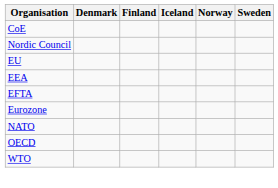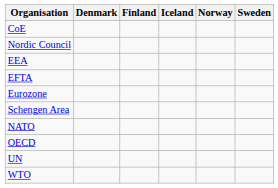 <table class="wikitable" style="float: right;">
 <tr>
 <th>Organisation</th>
 <th>Denmark</th>
 <th>Finland</th>
 <th>Iceland</th>
 <th>Norway</th>
 <th>Sweden</th>
 </tr>
 <tr>
 <td><a href='#'>CoE</a></td>
 <td></td>
 <td></td>
 <td></td>
 <td></td>
 <td></td>
 </tr>
 <tr>
 <td><a href='#'>Nordic Council</a></td>
-<td></td>
-<td></td>
-<td></td>
-<td></td>
-<td></td>
-</tr>
-<tr>
-<td><a href='#'>EU</a></td>
 <td></td>
 <td></td>
 <td></td>
 <td></td>
 <td></td>
 </tr>
 <tr>
 <td><a href='#'>EEA</a></td>
 <td></td>
 <td></td>
 <td></td>
 <td></td>
 <td></td>
 </tr>
 <tr>
 <td><a href='#'>EFTA</a></td>
 <td></td>
 <td></td>
 <td></td>
 <td></td>
 <td></td>
 </tr>
 <tr>
 <td><a href='#'>Eurozone</a></td>
 <td></td>
 <td></td>
 <td></td>
 <td></td>
 <td></td>
 </tr>
 <tr>
+<td><a href='#'>Schengen Area</a></td>
+<td></td>
+<td></td>
+<td></td>
+<td></td>
+<td></td>
+</tr>
+<tr>
 <td><a href='#'>NATO</a></td>
 <td></td>
 <td></td>
 <td></td>
 <td></td>
 <td></td>
 </tr>
 <tr>
 <td><a href='#'>OECD</a></td>
 <td></td>
 <td></td>
 <td></td>
 <td></td>
 <td></td>
 </tr>
 <tr>
+<td><a href='#'>UN</a></td>
+<td></td>
+<td></td>
+<td></td>
+<td></td>
+<td></td>
+</tr>
+<tr>
 <td><a href='#'>WTO</a></td>
 <td></td>
 <td></td>
 <td></td>
 <td></td>
 <td></td>
 </tr>
 </table>
